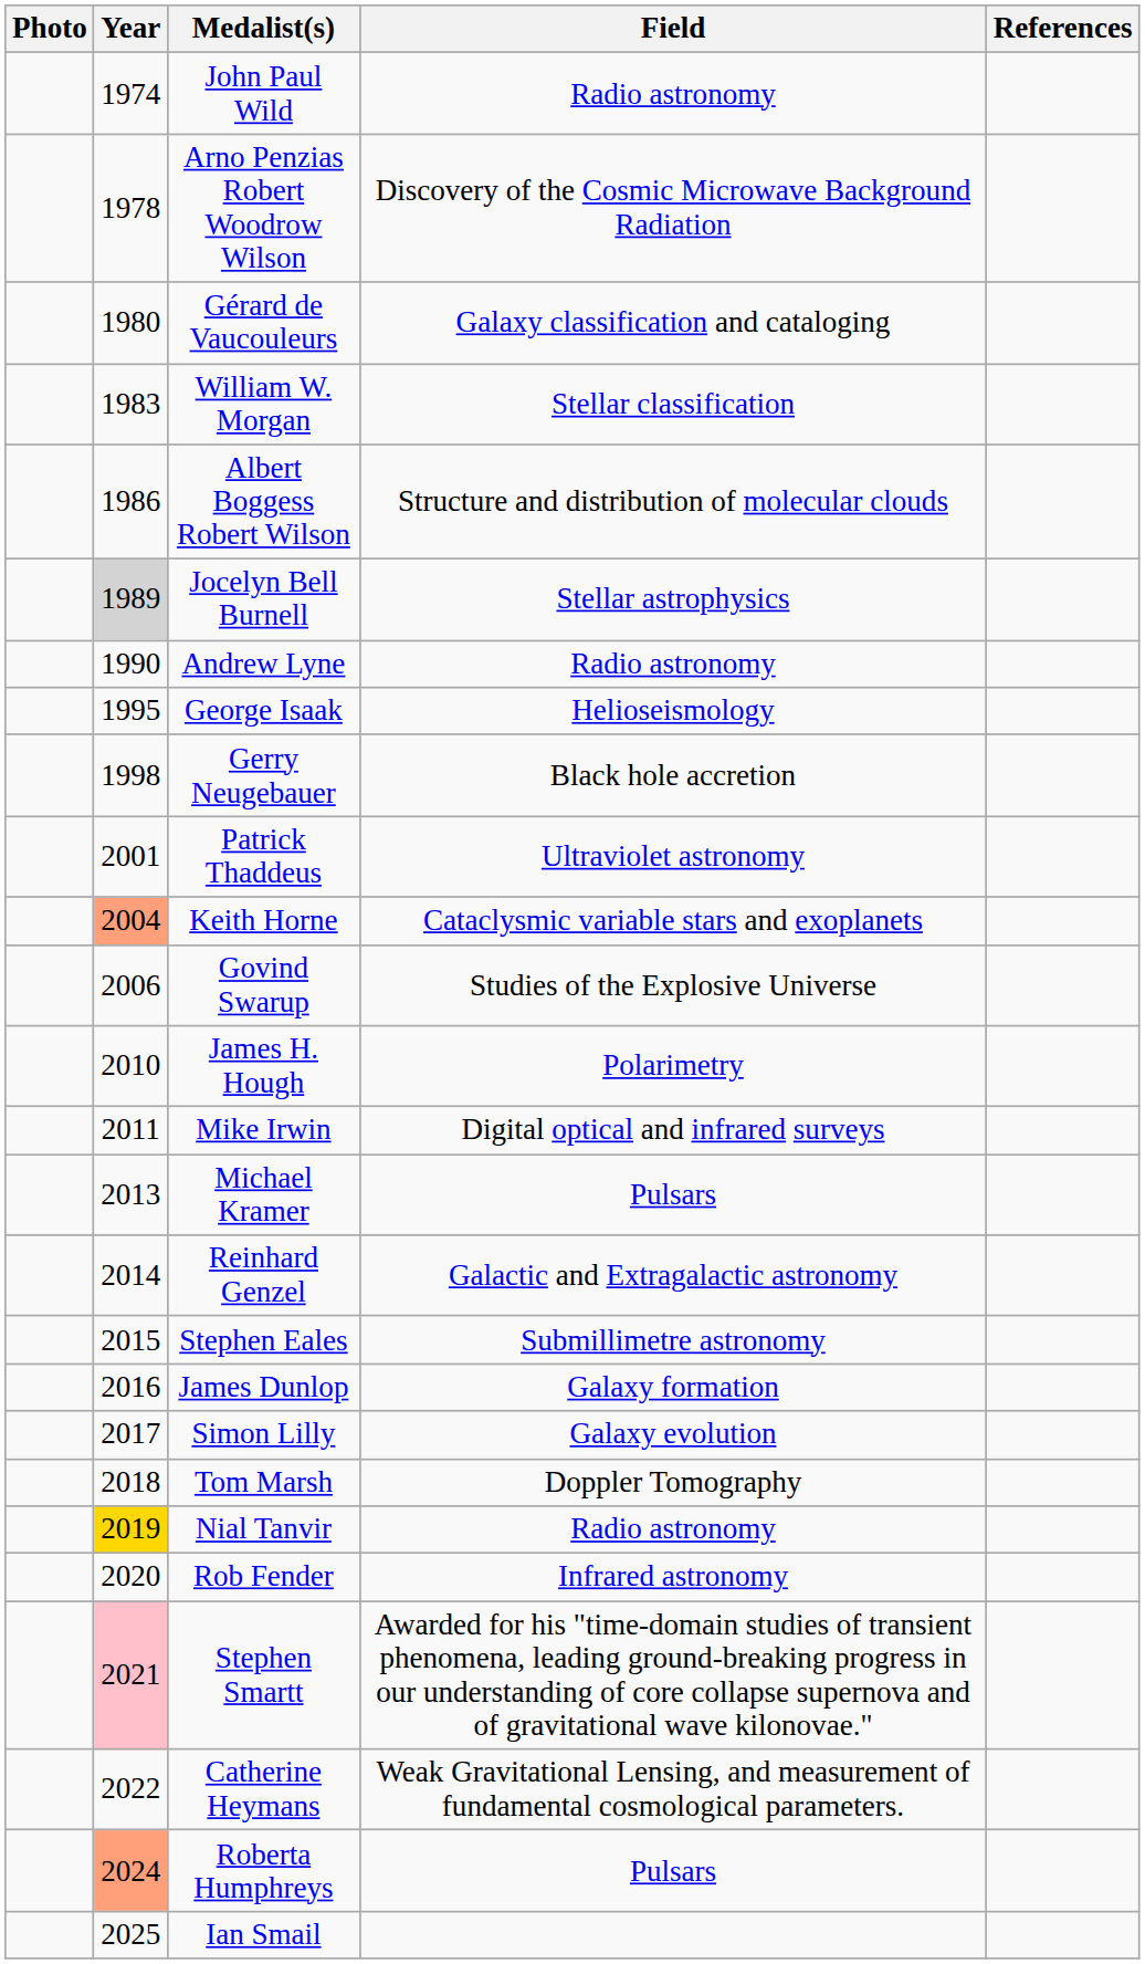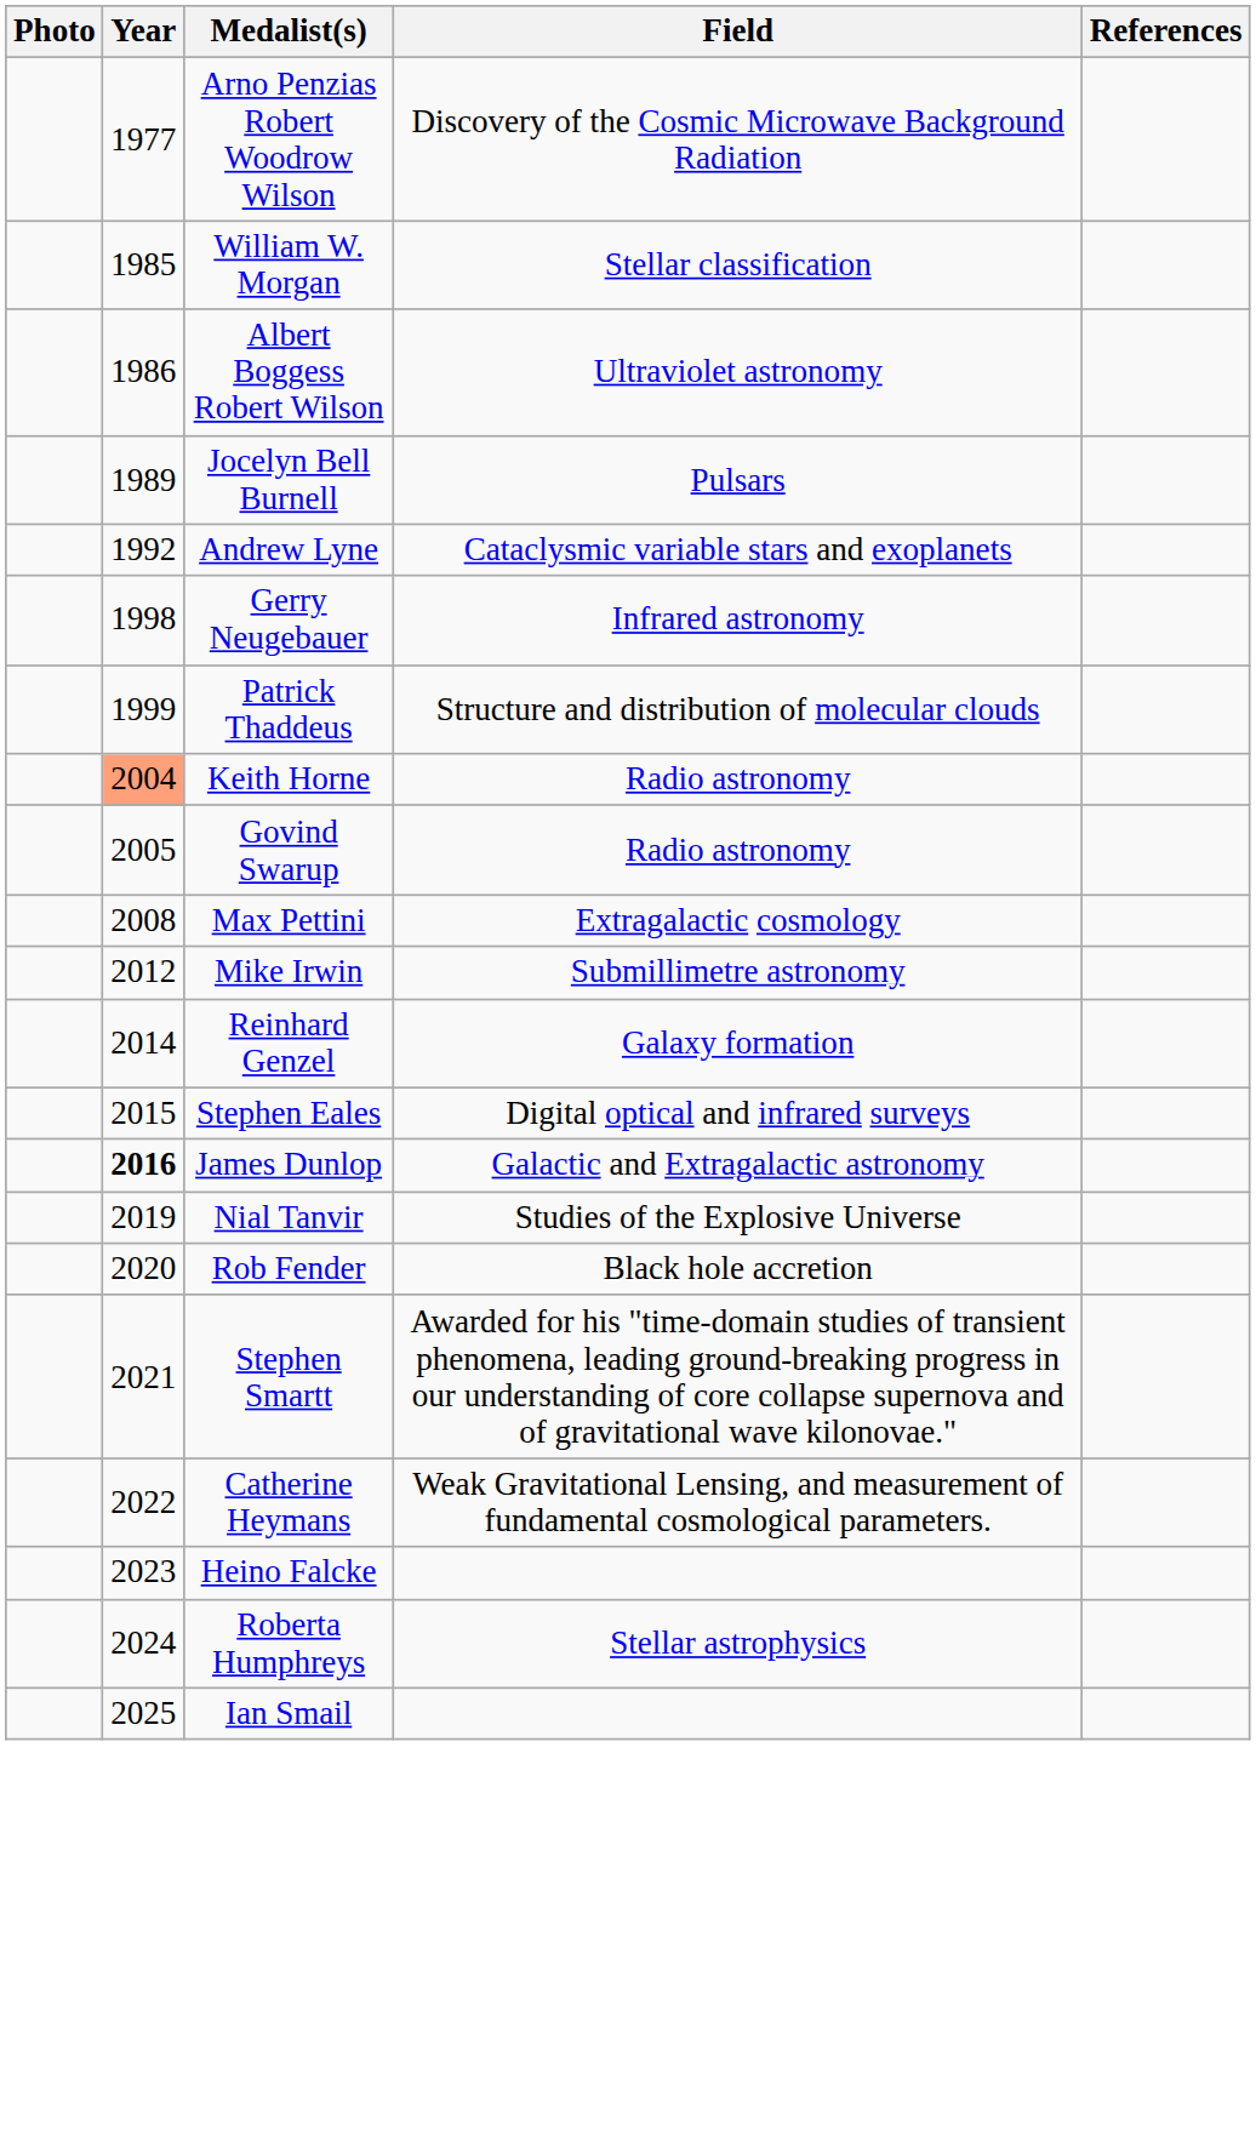 <table class="wikitable sortable" style="text-align:center;">
 <tr>
 <th>Photo</th>
 <th>Year</th>
 <th>Medalist(s)</th>
 <th>Field</th>
 <th>References</th>
 </tr>
 <tr>
 <td></td>
-<td>1974</td>
-<td><a href='#'>John Paul Wild</a></td>
-<td><a href='#'>Radio astronomy</a></td>
-<td></td>
-</tr>
-<tr>
-<td></td>
-<td>1978</td>
+<td>1977</td>
 <td><a href='#'>Arno Penzias</a><br><a href='#'>Robert Woodrow Wilson</a></td>
 <td>Discovery of the <a href='#'>Cosmic Microwave Background Radiation</a></td>
 <td></td>
 </tr>
 <tr>
 <td></td>
-<td>1980</td>
-<td><a href='#'>Gérard de Vaucouleurs</a></td>
-<td><a href='#'>Galaxy classification</a> and cataloging</td>
-<td></td>
-</tr>
-<tr>
-<td></td>
-<td>1983</td>
+<td>1985</td>
 <td><a href='#'>William W. Morgan</a></td>
 <td><a href='#'>Stellar classification</a></td>
 <td></td>
 </tr>
 <tr>
 <td></td>
 <td>1986</td>
 <td><a href='#'>Albert Boggess</a><br><a href='#'>Robert Wilson</a></td>
-<td>Structure and distribution of <a href='#'>molecular clouds</a></td>
+<td><a href='#'>Ultraviolet astronomy</a></td>
 <td></td>
 </tr>
 <tr>
 <td></td>
-<td style="background: lightgrey;">1989</td>
+<td>1989</td>
 <td><a href='#'>Jocelyn Bell Burnell</a></td>
-<td><a href='#'>Stellar astrophysics</a></td>
+<td><a href='#'>Pulsars</a></td>
 <td></td>
 </tr>
 <tr>
 <td></td>
-<td>1990</td>
+<td>1992</td>
 <td><a href='#'>Andrew Lyne</a></td>
-<td><a href='#'>Radio astronomy</a></td>
-<td></td>
-</tr>
-<tr>
-<td></td>
-<td>1995</td>
-<td><a href='#'>George Isaak</a></td>
-<td><a href='#'>Helioseismology</a></td>
+<td><a href='#'>Cataclysmic variable stars</a> and <a href='#'>exoplanets</a></td>
 <td></td>
 </tr>
 <tr>
 <td></td>
 <td>1998</td>
 <td><a href='#'>Gerry Neugebauer</a></td>
-<td>Black hole accretion</td>
+<td><a href='#'>Infrared astronomy</a></td>
 <td></td>
 </tr>
 <tr>
 <td></td>
-<td>2001</td>
+<td>1999</td>
 <td><a href='#'>Patrick Thaddeus</a></td>
-<td><a href='#'>Ultraviolet astronomy</a></td>
+<td>Structure and distribution of <a href='#'>molecular clouds</a></td>
 <td></td>
 </tr>
 <tr>
 <td></td>
 <td style="background: lightsalmon;">2004</td>
 <td><a href='#'>Keith Horne</a></td>
-<td><a href='#'>Cataclysmic variable stars</a> and <a href='#'>exoplanets</a></td>
+<td><a href='#'>Radio astronomy</a></td>
 <td></td>
 </tr>
 <tr>
 <td></td>
-<td>2006</td>
+<td>2005</td>
 <td><a href='#'>Govind Swarup</a></td>
-<td>Studies of the Explosive Universe</td>
+<td><a href='#'>Radio astronomy</a></td>
 <td></td>
 </tr>
 <tr>
 <td></td>
-<td>2010</td>
-<td><a href='#'>James H. Hough</a></td>
-<td><a href='#'>Polarimetry</a></td>
+<td>2008</td>
+<td><a href='#'>Max Pettini</a></td>
+<td><a href='#'>Extragalactic</a> <a href='#'>cosmology</a></td>
 <td></td>
 </tr>
 <tr>
 <td></td>
-<td>2011</td>
+<td>2012</td>
 <td><a href='#'>Mike Irwin</a></td>
-<td>Digital <a href='#'>optical</a> and <a href='#'>infrared</a> <a href='#'>surveys</a></td>
-<td></td>
-</tr>
-<tr>
-<td></td>
-<td>2013</td>
-<td><a href='#'>Michael Kramer</a></td>
-<td><a href='#'>Pulsars</a></td>
+<td><a href='#'>Submillimetre astronomy</a></td>
 <td></td>
 </tr>
 <tr>
 <td></td>
 <td>2014</td>
 <td><a href='#'>Reinhard Genzel</a></td>
-<td><a href='#'>Galactic</a> and <a href='#'>Extragalactic astronomy</a></td>
+<td><a href='#'>Galaxy formation</a></td>
 <td></td>
 </tr>
 <tr>
 <td></td>
 <td>2015</td>
 <td><a href='#'>Stephen Eales</a></td>
-<td><a href='#'>Submillimetre astronomy</a></td>
+<td>Digital <a href='#'>optical</a> and <a href='#'>infrared</a> <a href='#'>surveys</a></td>
 <td></td>
 </tr>
 <tr>
 <td></td>
-<td>2016</td>
+<td><strong>2016</strong></td>
 <td><a href='#'>James Dunlop</a></td>
-<td><a href='#'>Galaxy formation</a></td>
+<td><a href='#'>Galactic</a> and <a href='#'>Extragalactic astronomy</a></td>
 <td></td>
 </tr>
 <tr>
 <td></td>
-<td>2017</td>
-<td><a href='#'>Simon Lilly</a></td>
-<td><a href='#'>Galaxy evolution</a></td>
-<td></td>
-</tr>
-<tr>
-<td></td>
-<td>2018</td>
-<td><a href='#'>Tom Marsh</a></td>
-<td>Doppler Tomography</td>
-<td></td>
-</tr>
-<tr>
-<td></td>
-<td style="background: gold;">2019</td>
+<td>2019</td>
 <td><a href='#'>Nial Tanvir</a></td>
-<td><a href='#'>Radio astronomy</a></td>
+<td>Studies of the Explosive Universe</td>
 <td></td>
 </tr>
 <tr>
 <td></td>
 <td>2020</td>
 <td><a href='#'>Rob Fender</a></td>
-<td><a href='#'>Infrared astronomy</a></td>
+<td>Black hole accretion</td>
 <td></td>
 </tr>
 <tr>
 <td></td>
-<td style="background: pink;">2021</td>
+<td>2021</td>
 <td><a href='#'>Stephen Smartt</a></td>
 <td>Awarded for his "time-domain studies of transient phenomena, leading ground-breaking progress in our understanding of core collapse supernova and of gravitational wave kilonovae."</td>
 <td></td>
 </tr>
 <tr>
 <td></td>
 <td>2022</td>
 <td><a href='#'>Catherine Heymans</a></td>
 <td>Weak Gravitational Lensing, and measurement of fundamental cosmological parameters.</td>
 <td></td>
 </tr>
 <tr>
 <td></td>
-<td style="background: lightsalmon;">2024</td>
+<td>2023</td>
+<td><a href='#'>Heino Falcke</a></td>
+<td></td>
+<td></td>
+</tr>
+<tr>
+<td></td>
+<td>2024</td>
 <td><a href='#'>Roberta Humphreys</a></td>
-<td><a href='#'>Pulsars</a></td>
+<td><a href='#'>Stellar astrophysics</a></td>
 <td></td>
 </tr>
 <tr>
 <td></td>
 <td>2025</td>
 <td><a href='#'>Ian Smail</a></td>
 <td></td>
 <td></td>
 </tr>
 </table>
